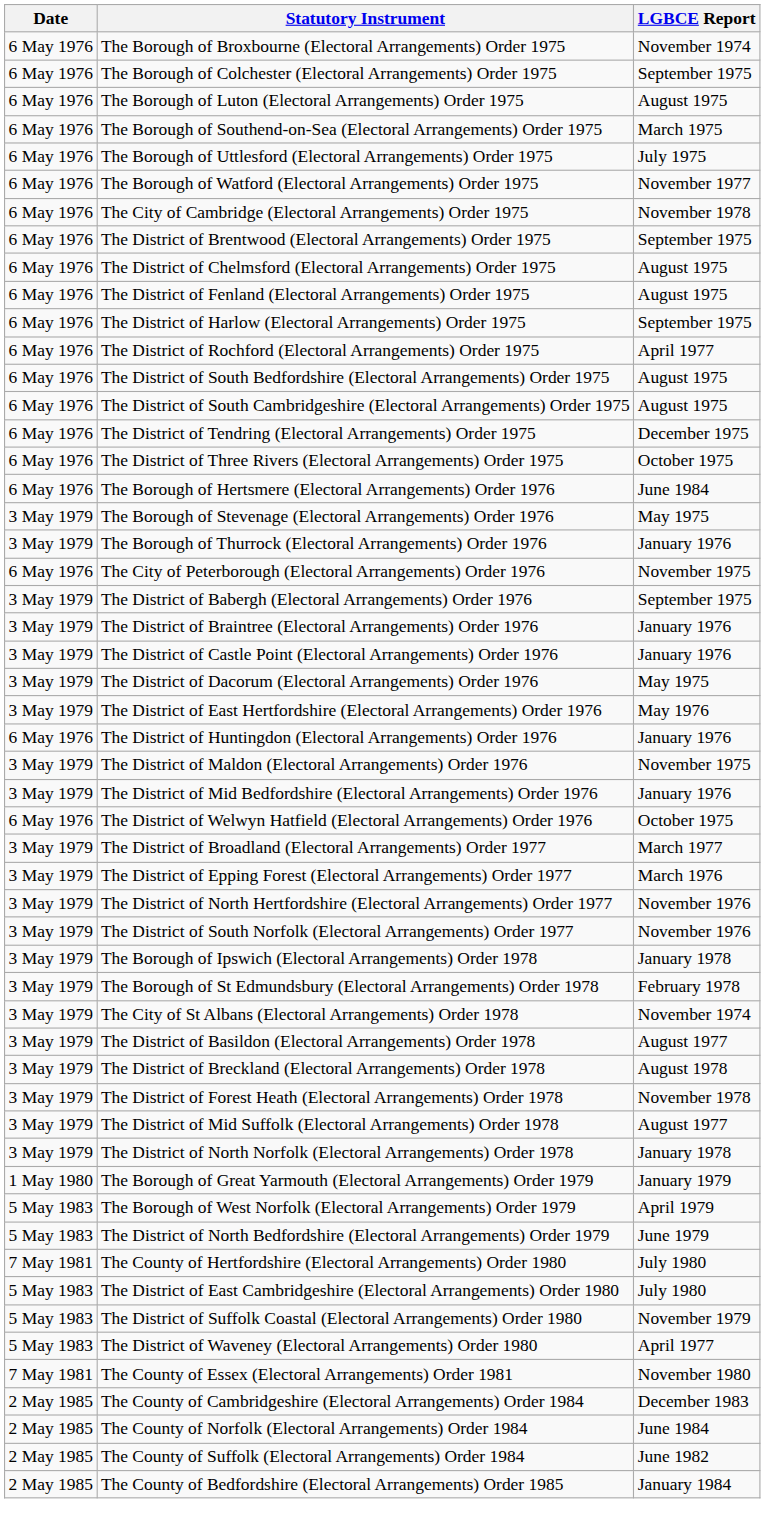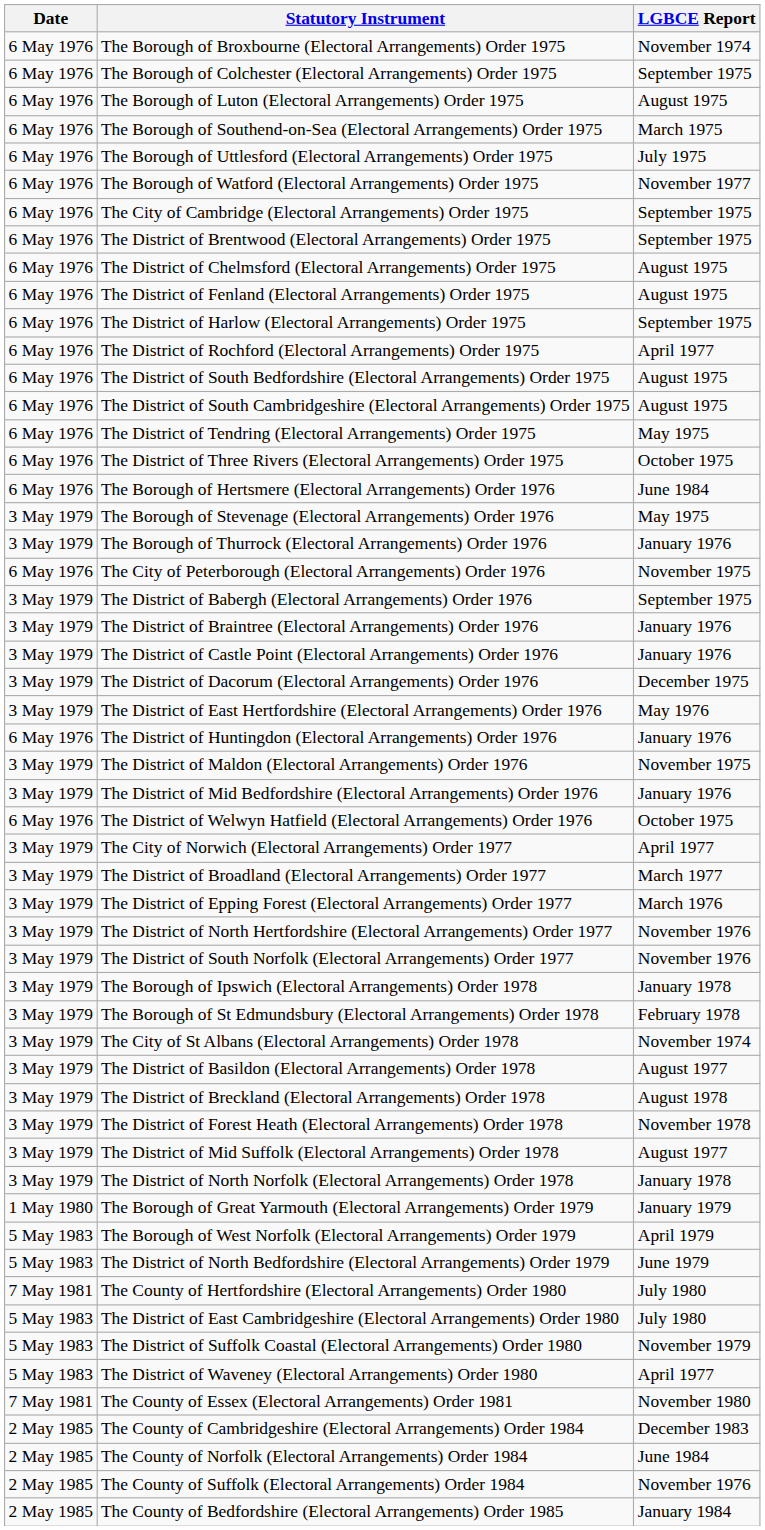 <table class="wikitable sortable">
 <tr>
 <th>Date</th>
 <th><a href='#'>Statutory Instrument</a></th>
 <th><a href='#'>LGBCE</a> Report</th>
 </tr>
 <tr>
 <td>6 May 1976</td>
 <td>The Borough of Broxbourne (Electoral Arrangements) Order 1975</td>
 <td> November 1974</td>
 </tr>
 <tr>
 <td>6 May 1976</td>
 <td>The Borough of Colchester (Electoral Arrangements) Order 1975</td>
 <td> September 1975</td>
 </tr>
 <tr>
 <td>6 May 1976</td>
 <td>The Borough of Luton (Electoral Arrangements) Order 1975</td>
 <td> August 1975</td>
 </tr>
 <tr>
 <td>6 May 1976</td>
 <td>The Borough of Southend-on-Sea (Electoral Arrangements) Order 1975</td>
 <td> March 1975</td>
 </tr>
 <tr>
 <td>6 May 1976</td>
 <td>The Borough of Uttlesford (Electoral Arrangements) Order 1975</td>
 <td> July 1975</td>
 </tr>
 <tr>
 <td>6 May 1976</td>
 <td>The Borough of Watford (Electoral Arrangements) Order 1975</td>
 <td> November 1977</td>
 </tr>
 <tr>
 <td>6 May 1976</td>
 <td>The City of Cambridge (Electoral Arrangements) Order 1975</td>
-<td> November 1978</td>
+<td> September 1975</td>
 </tr>
 <tr>
 <td>6 May 1976</td>
 <td>The District of Brentwood (Electoral Arrangements) Order 1975</td>
 <td> September 1975</td>
 </tr>
 <tr>
 <td>6 May 1976</td>
 <td>The District of Chelmsford (Electoral Arrangements) Order 1975</td>
 <td> August 1975</td>
 </tr>
 <tr>
 <td>6 May 1976</td>
 <td>The District of Fenland (Electoral Arrangements) Order 1975</td>
 <td> August 1975</td>
 </tr>
 <tr>
 <td>6 May 1976</td>
 <td>The District of Harlow (Electoral Arrangements) Order 1975</td>
 <td> September 1975</td>
 </tr>
 <tr>
 <td>6 May 1976</td>
 <td>The District of Rochford (Electoral Arrangements) Order 1975</td>
 <td> April 1977</td>
 </tr>
 <tr>
 <td>6 May 1976</td>
 <td>The District of South Bedfordshire (Electoral Arrangements) Order 1975</td>
 <td> August 1975</td>
 </tr>
 <tr>
 <td>6 May 1976</td>
 <td>The District of South Cambridgeshire (Electoral Arrangements) Order 1975</td>
 <td> August 1975</td>
 </tr>
 <tr>
 <td>6 May 1976</td>
 <td>The District of Tendring (Electoral Arrangements) Order 1975</td>
-<td> December 1975</td>
+<td> May 1975</td>
 </tr>
 <tr>
 <td>6 May 1976</td>
 <td>The District of Three Rivers (Electoral Arrangements) Order 1975</td>
 <td> October 1975</td>
 </tr>
 <tr>
 <td>6 May 1976</td>
 <td>The Borough of Hertsmere (Electoral Arrangements) Order 1976</td>
 <td> June 1984</td>
 </tr>
 <tr>
 <td>3 May 1979</td>
 <td>The Borough of Stevenage (Electoral Arrangements) Order 1976</td>
 <td> May 1975</td>
 </tr>
 <tr>
 <td>3 May 1979</td>
 <td>The Borough of Thurrock (Electoral Arrangements) Order 1976</td>
 <td> January 1976</td>
 </tr>
 <tr>
 <td>6 May 1976</td>
 <td>The City of Peterborough (Electoral Arrangements) Order 1976</td>
 <td> November 1975</td>
 </tr>
 <tr>
 <td>3 May 1979</td>
 <td>The District of Babergh (Electoral Arrangements) Order 1976</td>
 <td> September 1975</td>
 </tr>
 <tr>
 <td>3 May 1979</td>
 <td>The District of Braintree (Electoral Arrangements) Order 1976</td>
 <td> January 1976</td>
 </tr>
 <tr>
 <td>3 May 1979</td>
 <td>The District of Castle Point (Electoral Arrangements) Order 1976</td>
 <td> January 1976</td>
 </tr>
 <tr>
 <td>3 May 1979</td>
 <td>The District of Dacorum (Electoral Arrangements) Order 1976</td>
-<td> May 1975</td>
+<td> December 1975</td>
 </tr>
 <tr>
 <td>3 May 1979</td>
 <td>The District of East Hertfordshire (Electoral Arrangements) Order 1976</td>
 <td> May 1976</td>
 </tr>
 <tr>
 <td>6 May 1976</td>
 <td>The District of Huntingdon (Electoral Arrangements) Order 1976</td>
 <td> January 1976</td>
 </tr>
 <tr>
 <td>3 May 1979</td>
 <td>The District of Maldon (Electoral Arrangements) Order 1976</td>
 <td> November 1975</td>
 </tr>
 <tr>
 <td>3 May 1979</td>
 <td>The District of Mid Bedfordshire (Electoral Arrangements) Order 1976</td>
 <td> January 1976</td>
 </tr>
 <tr>
 <td>6 May 1976</td>
 <td>The District of Welwyn Hatfield (Electoral Arrangements) Order 1976</td>
 <td> October 1975</td>
+</tr>
+<tr>
+<td>3 May 1979</td>
+<td>The City of Norwich (Electoral Arrangements) Order 1977</td>
+<td> April 1977</td>
 </tr>
 <tr>
 <td>3 May 1979</td>
 <td>The District of Broadland (Electoral Arrangements) Order 1977</td>
 <td> March 1977</td>
 </tr>
 <tr>
 <td>3 May 1979</td>
 <td>The District of Epping Forest (Electoral Arrangements) Order 1977</td>
 <td> March 1976</td>
 </tr>
 <tr>
 <td>3 May 1979</td>
 <td>The District of North Hertfordshire (Electoral Arrangements) Order 1977</td>
 <td> November 1976</td>
 </tr>
 <tr>
 <td>3 May 1979</td>
 <td>The District of South Norfolk (Electoral Arrangements) Order 1977</td>
 <td> November 1976</td>
 </tr>
 <tr>
 <td>3 May 1979</td>
 <td>The Borough of Ipswich (Electoral Arrangements) Order 1978</td>
 <td> January 1978</td>
 </tr>
 <tr>
 <td>3 May 1979</td>
 <td>The Borough of St Edmundsbury (Electoral Arrangements) Order 1978</td>
 <td> February 1978</td>
 </tr>
 <tr>
 <td>3 May 1979</td>
 <td>The City of St Albans (Electoral Arrangements) Order 1978</td>
 <td> November 1974</td>
 </tr>
 <tr>
 <td>3 May 1979</td>
 <td>The District of Basildon (Electoral Arrangements) Order 1978</td>
 <td> August 1977</td>
 </tr>
 <tr>
 <td>3 May 1979</td>
 <td>The District of Breckland (Electoral Arrangements) Order 1978</td>
 <td> August 1978</td>
 </tr>
 <tr>
 <td>3 May 1979</td>
 <td>The District of Forest Heath (Electoral Arrangements) Order 1978</td>
 <td> November 1978</td>
 </tr>
 <tr>
 <td>3 May 1979</td>
 <td>The District of Mid Suffolk (Electoral Arrangements) Order 1978</td>
 <td> August 1977</td>
 </tr>
 <tr>
 <td>3 May 1979</td>
 <td>The District of North Norfolk (Electoral Arrangements) Order 1978</td>
 <td> January 1978</td>
 </tr>
 <tr>
 <td>1 May 1980</td>
 <td>The Borough of Great Yarmouth (Electoral Arrangements) Order 1979</td>
 <td> January 1979</td>
 </tr>
 <tr>
 <td>5 May 1983</td>
 <td>The Borough of West Norfolk (Electoral Arrangements) Order 1979</td>
 <td> April 1979</td>
 </tr>
 <tr>
 <td>5 May 1983</td>
 <td>The District of North Bedfordshire (Electoral Arrangements) Order 1979</td>
 <td> June 1979</td>
 </tr>
 <tr>
 <td>7 May 1981</td>
 <td>The County of Hertfordshire (Electoral Arrangements) Order 1980</td>
 <td> July 1980</td>
 </tr>
 <tr>
 <td>5 May 1983</td>
 <td>The District of East Cambridgeshire (Electoral Arrangements) Order 1980</td>
 <td> July 1980</td>
 </tr>
 <tr>
 <td>5 May 1983</td>
 <td>The District of Suffolk Coastal (Electoral Arrangements) Order 1980</td>
 <td> November 1979</td>
 </tr>
 <tr>
 <td>5 May 1983</td>
 <td>The District of Waveney (Electoral Arrangements) Order 1980</td>
 <td> April 1977</td>
 </tr>
 <tr>
 <td>7 May 1981</td>
 <td>The County of Essex (Electoral Arrangements) Order 1981</td>
 <td> November 1980</td>
 </tr>
 <tr>
 <td>2 May 1985</td>
 <td>The County of Cambridgeshire (Electoral Arrangements) Order 1984</td>
 <td> December 1983</td>
 </tr>
 <tr>
 <td>2 May 1985</td>
 <td>The County of Norfolk (Electoral Arrangements) Order 1984</td>
 <td> June 1984</td>
 </tr>
 <tr>
 <td>2 May 1985</td>
 <td>The County of Suffolk (Electoral Arrangements) Order 1984</td>
-<td> June 1982</td>
+<td> November 1976</td>
 </tr>
 <tr>
 <td>2 May 1985</td>
 <td>The County of Bedfordshire (Electoral Arrangements) Order 1985</td>
 <td> January 1984</td>
 </tr>
 </table>
